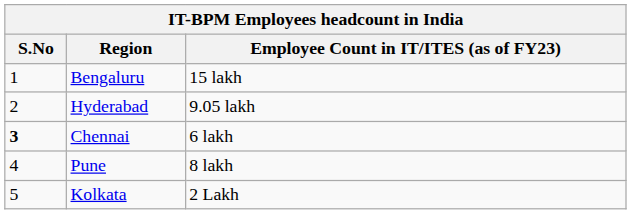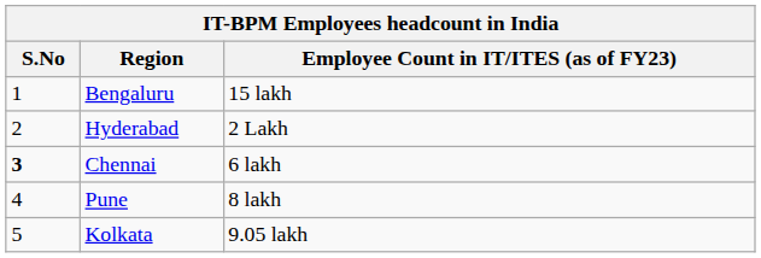 <table class="wikitable" style="margin-left: 1em; width: 40%; font-size: 90%;">
 <tr>
 <th colspan="3"><strong>IT-BPM Employees headcount in India</strong></th>
 </tr>
 <tr>
 <th>S.No</th>
 <th>Region</th>
 <th>Employee Count in IT/ITES (as of FY23)</th>
 </tr>
 <tr>
 <td>1</td>
 <td><a href='#'>Bengaluru</a></td>
 <td>15 lakh</td>
 </tr>
 <tr>
 <td>2</td>
 <td><a href='#'>Hyderabad</a></td>
-<td>9.05 lakh</td>
+<td>2 Lakh</td>
 </tr>
 <tr>
 <td><strong>3</strong></td>
 <td><a href='#'>Chennai</a></td>
 <td>6 lakh</td>
 </tr>
 <tr>
 <td>4</td>
 <td><a href='#'>Pune</a></td>
 <td>8 lakh</td>
 </tr>
 <tr>
 <td>5</td>
 <td><a href='#'>Kolkata</a></td>
-<td>2 Lakh</td>
+<td>9.05 lakh</td>
 </tr>
 </table>
